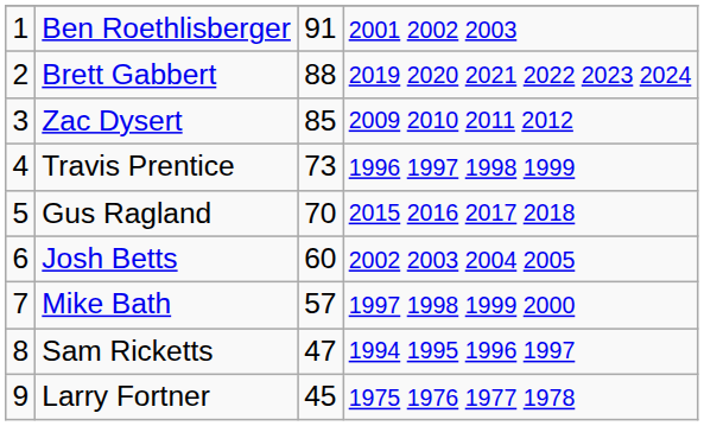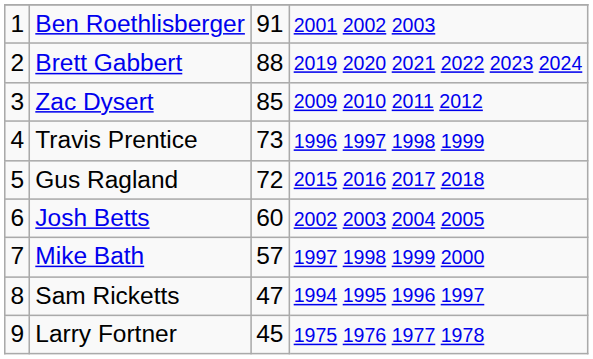 <table class="wikitable">
 <tr>
 </tr>
 <tr>
 <td>1</td>
 <td><a href='#'>Ben Roethlisberger</a></td>
 <td><abbr>91</abbr></td>
 <td style="font-size:80%;"><a href='#'>2001</a> <a href='#'>2002</a> <a href='#'>2003</a></td>
 </tr>
 <tr>
 <td>2</td>
 <td><a href='#'>Brett Gabbert</a></td>
 <td><abbr>88</abbr></td>
 <td style="font-size:80%;"><a href='#'>2019</a> <a href='#'>2020</a> <a href='#'>2021</a> <a href='#'>2022</a> <a href='#'>2023</a> <a href='#'>2024</a></td>
 </tr>
 <tr>
 <td>3</td>
 <td><a href='#'>Zac Dysert</a></td>
 <td><abbr>85</abbr></td>
 <td style="font-size:80%;"><a href='#'>2009</a> <a href='#'>2010</a> <a href='#'>2011</a> <a href='#'>2012</a></td>
 </tr>
 <tr>
 <td>4</td>
 <td>Travis Prentice</td>
 <td><abbr>73</abbr></td>
 <td style="font-size:80%;"><a href='#'>1996</a> <a href='#'>1997</a> <a href='#'>1998</a> <a href='#'>1999</a></td>
 </tr>
 <tr>
 <td>5</td>
 <td>Gus Ragland</td>
-<td><abbr>70</abbr></td>
+<td><abbr>72</abbr></td>
 <td style="font-size:80%;"><a href='#'>2015</a> <a href='#'>2016</a> <a href='#'>2017</a> <a href='#'>2018</a></td>
 </tr>
 <tr>
 <td>6</td>
 <td><a href='#'>Josh Betts</a></td>
 <td><abbr>60</abbr></td>
 <td style="font-size:80%;"><a href='#'>2002</a> <a href='#'>2003</a> <a href='#'>2004</a> <a href='#'>2005</a></td>
 </tr>
 <tr>
 <td>7</td>
 <td><a href='#'>Mike Bath</a></td>
 <td><abbr>57</abbr></td>
 <td style="font-size:80%;"><a href='#'>1997</a> <a href='#'>1998</a> <a href='#'>1999</a> <a href='#'>2000</a></td>
 </tr>
 <tr>
 <td>8</td>
 <td>Sam Ricketts</td>
 <td><abbr>47</abbr></td>
 <td style="font-size:80%;"><a href='#'>1994</a> <a href='#'>1995</a> <a href='#'>1996</a> <a href='#'>1997</a></td>
 </tr>
 <tr>
 <td>9</td>
 <td>Larry Fortner</td>
 <td><abbr>45</abbr></td>
 <td style="font-size:80%;"><a href='#'>1975</a> <a href='#'>1976</a> <a href='#'>1977</a> <a href='#'>1978</a></td>
 </tr>
 </table>
